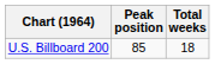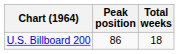 <table class="wikitable sortable">
 <tr>
 <th>Chart (1964)</th>
 <th>Peak<br>position</th>
 <th>Total<br>weeks</th>
 </tr>
 <tr>
 <td align="left"><a href='#'>U.S. Billboard 200</a></td>
-<td style="text-align:center;">85</td>
+<td style="text-align:center;">86</td>
 <td style="text-align:center;">18</td>
 </tr>
 </table>
